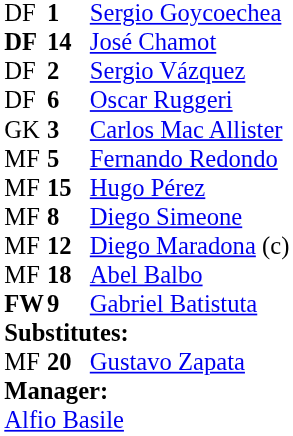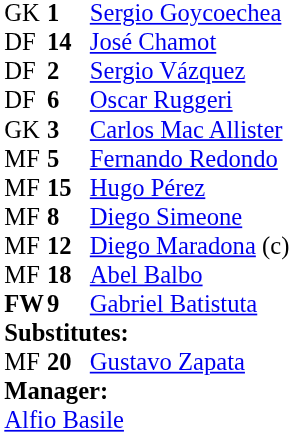 <table style="font-size:90%; margin:0.2em auto;" cellspacing="0" cellpadding="0">
 <tr>
 <th width="25"></th>
 <th width="25"></th>
 </tr>
 <tr>
-<td>DF</td>
+<td>GK</td>
 <td><strong>1</strong></td>
 <td><a href='#'>Sergio Goycoechea</a></td>
 </tr>
 <tr>
-<td><strong>DF</strong></td>
+<td>DF</td>
 <td><strong>14</strong></td>
 <td><a href='#'>José Chamot</a></td>
 </tr>
 <tr>
 <td>DF</td>
 <td><strong>2</strong></td>
 <td><a href='#'>Sergio Vázquez</a></td>
 <td></td>
 </tr>
 <tr>
 <td>DF</td>
 <td><strong>6</strong></td>
 <td><a href='#'>Oscar Ruggeri</a></td>
 <td></td>
 </tr>
 <tr>
 <td>GK</td>
 <td><strong>3</strong></td>
 <td><a href='#'>Carlos Mac Allister</a></td>
 </tr>
 <tr>
 <td>MF</td>
 <td><strong>5</strong></td>
 <td><a href='#'>Fernando Redondo</a></td>
 </tr>
 <tr>
 <td>MF</td>
 <td><strong>15</strong></td>
 <td><a href='#'>Hugo Pérez</a></td>
 </tr>
 <tr>
 <td>MF</td>
 <td><strong>8</strong></td>
 <td><a href='#'>Diego Simeone</a></td>
 <td></td>
 </tr>
 <tr>
 <td>MF</td>
 <td><strong>12</strong></td>
 <td><a href='#'>Diego Maradona</a> (c)</td>
 </tr>
 <tr>
 <td>MF</td>
 <td><strong>18</strong></td>
 <td><a href='#'>Abel Balbo</a></td>
 <td></td>
 <td></td>
 </tr>
 <tr>
 <td><strong>FW</strong></td>
 <td><strong>9</strong></td>
 <td><a href='#'>Gabriel Batistuta</a></td>
 </tr>
 <tr>
 <td colspan=3><strong>Substitutes:</strong></td>
 </tr>
 <tr>
 <td>MF</td>
 <td><strong>20</strong></td>
 <td><a href='#'>Gustavo Zapata</a></td>
 <td></td>
 <td></td>
 </tr>
 <tr>
 <td colspan=3><strong>Manager:</strong></td>
 </tr>
 <tr>
 <td colspan=4> <a href='#'>Alfio Basile</a></td>
 </tr>
 </table>
